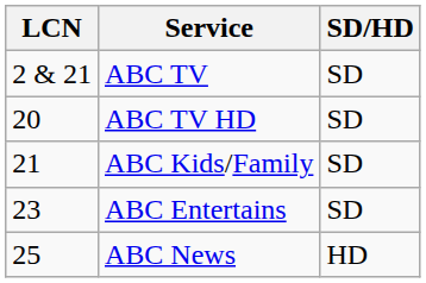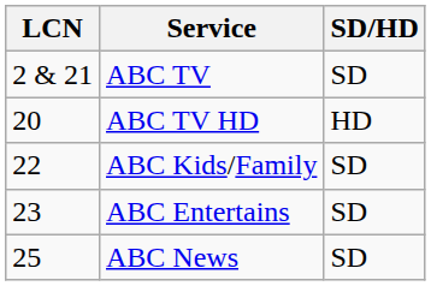 <table class="wikitable" border="1">
 <tr>
 <th>LCN</th>
 <th>Service</th>
 <th>SD/HD</th>
 </tr>
 <tr>
 <td>2 & 21</td>
 <td><a href='#'>ABC TV</a></td>
 <td>SD</td>
 </tr>
 <tr>
 <td>20</td>
 <td><a href='#'>ABC TV HD</a></td>
-<td>SD</td>
+<td>HD</td>
 </tr>
 <tr>
-<td>21</td>
+<td>22</td>
 <td><a href='#'>ABC Kids</a>/<a href='#'>Family</a></td>
 <td>SD</td>
 </tr>
 <tr>
 <td>23</td>
 <td><a href='#'>ABC Entertains</a></td>
 <td>SD</td>
 </tr>
 <tr>
 <td>25</td>
 <td><a href='#'>ABC News</a></td>
-<td>HD</td>
+<td>SD</td>
 </tr>
 </table>
